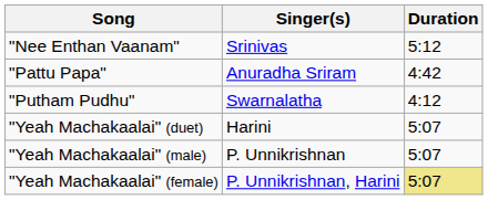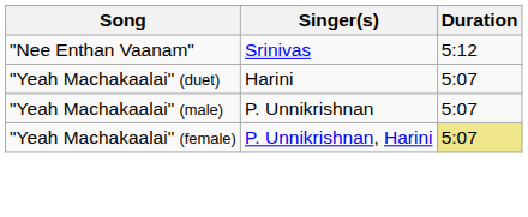 <table class="wikitable" style="font-size:95%;">
 <tr>
 <th>Song</th>
 <th>Singer(s)</th>
 <th>Duration</th>
 </tr>
 <tr>
 <td>"Nee Enthan Vaanam"</td>
 <td><a href='#'>Srinivas</a></td>
 <td>5:12</td>
-</tr>
-<tr>
-<td>"Pattu Papa"</td>
-<td><a href='#'>Anuradha Sriram</a></td>
-<td>4:42</td>
-</tr>
-<tr>
-<td>"Putham Pudhu"</td>
-<td><a href='#'>Swarnalatha</a></td>
-<td>4:12</td>
 </tr>
 <tr>
 <td>"Yeah Machakaalai" <small>(duet)</small></td>
 <td>Harini</td>
 <td>5:07</td>
 </tr>
 <tr>
 <td>"Yeah Machakaalai" <small>(male)</small></td>
 <td>P. Unnikrishnan</td>
 <td>5:07</td>
 </tr>
 <tr>
 <td>"Yeah Machakaalai" <small>(female)</small></td>
 <td><a href='#'>P. Unnikrishnan</a>, <a href='#'>Harini</a></td>
 <td style="background: khaki;">5:07</td>
 </tr>
 </table>
